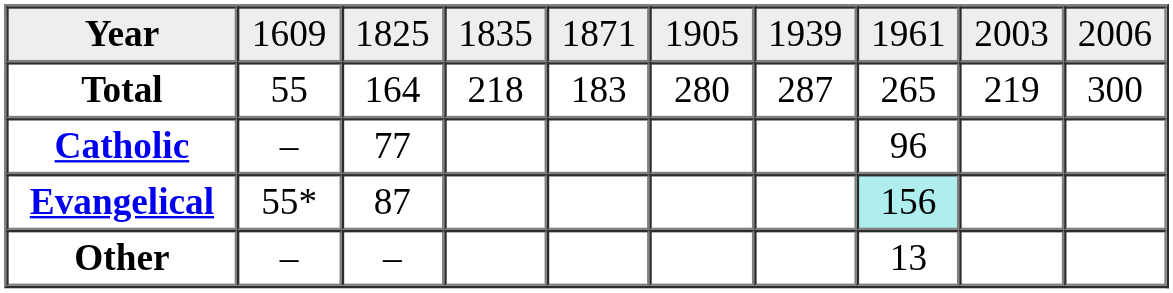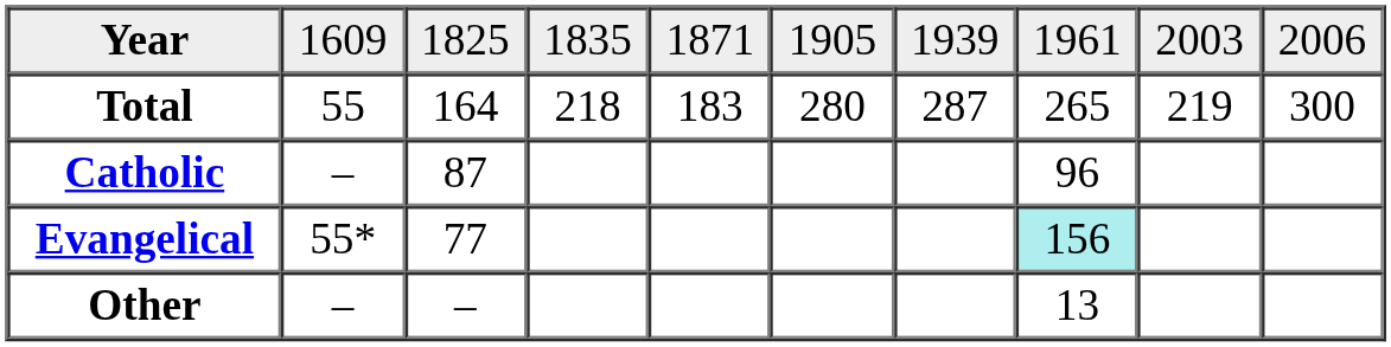 <table border="1" cellpadding="2" cellspacing="0" width="500">
 <tr bgcolor="#eeeeee" align="center">
 <td><strong>Year</strong></td>
 <td>1609</td>
 <td>1825</td>
 <td>1835</td>
 <td>1871</td>
 <td>1905</td>
 <td>1939</td>
 <td>1961</td>
 <td>2003</td>
 <td>2006</td>
 </tr>
 <tr align="center">
 <td><strong>Total</strong></td>
 <td>55</td>
 <td>164</td>
 <td>218</td>
 <td>183</td>
 <td>280</td>
 <td>287</td>
 <td>265</td>
 <td>219</td>
 <td>300</td>
 </tr>
 <tr align="center">
 <td><strong><a href='#'>Catholic</a></strong></td>
 <td>–</td>
-<td>77</td>
+<td>87</td>
 <td> </td>
 <td> </td>
 <td> </td>
 <td> </td>
 <td>96</td>
 <td> </td>
 <td> </td>
 </tr>
 <tr align="center">
 <td><strong><a href='#'>Evangelical</a></strong></td>
 <td>55*</td>
-<td>87</td>
+<td>77</td>
 <td> </td>
 <td> </td>
 <td> </td>
 <td> </td>
 <td style="background: paleturquoise;">156</td>
 <td> </td>
 <td> </td>
 </tr>
 <tr align="center">
 <td><strong>Other</strong></td>
 <td>–</td>
 <td>–</td>
 <td> </td>
 <td> </td>
 <td> </td>
 <td> </td>
 <td>13</td>
 <td> </td>
 <td> </td>
 </tr>
 </table>
